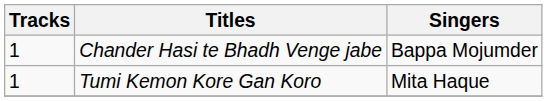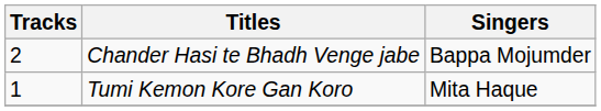 <table class="wikitable" style="font-size:95%;">
 <tr>
 <th>Tracks</th>
 <th>Titles</th>
 <th>Singers</th>
 </tr>
 <tr>
-<td>1</td>
+<td>2</td>
 <td><em>Chander Hasi te Bhadh Venge jabe</em></td>
 <td>Bappa Mojumder</td>
 </tr>
 <tr>
 <td>1</td>
 <td><em>Tumi Kemon Kore Gan Koro</em></td>
 <td>Mita Haque</td>
 </tr>
 <tr>
 </tr>
 </table>
